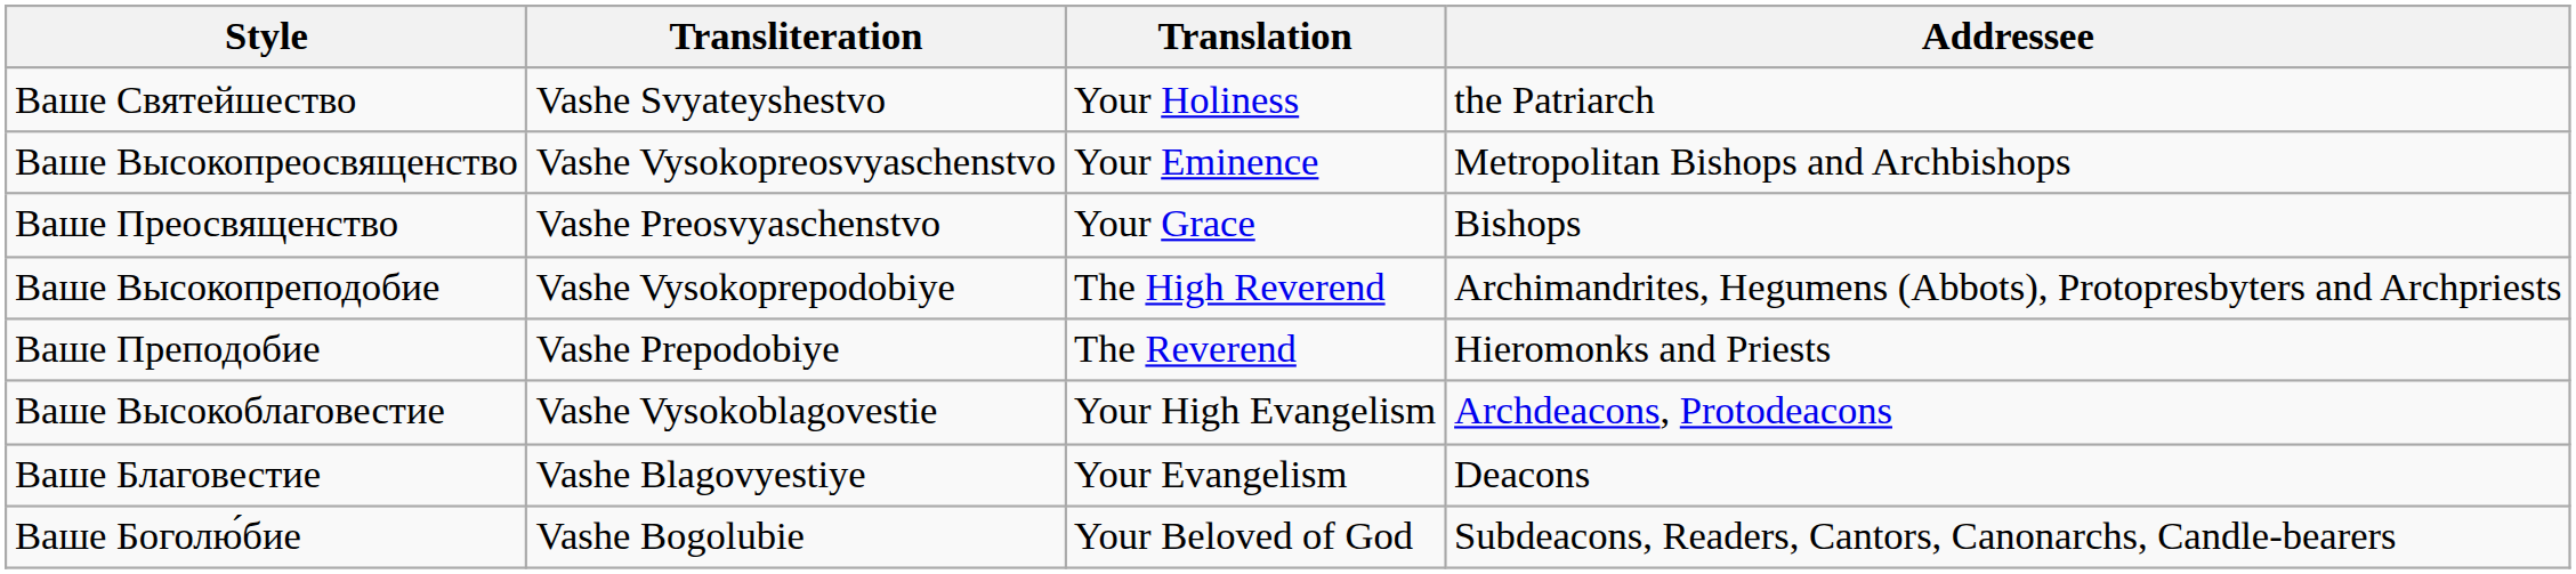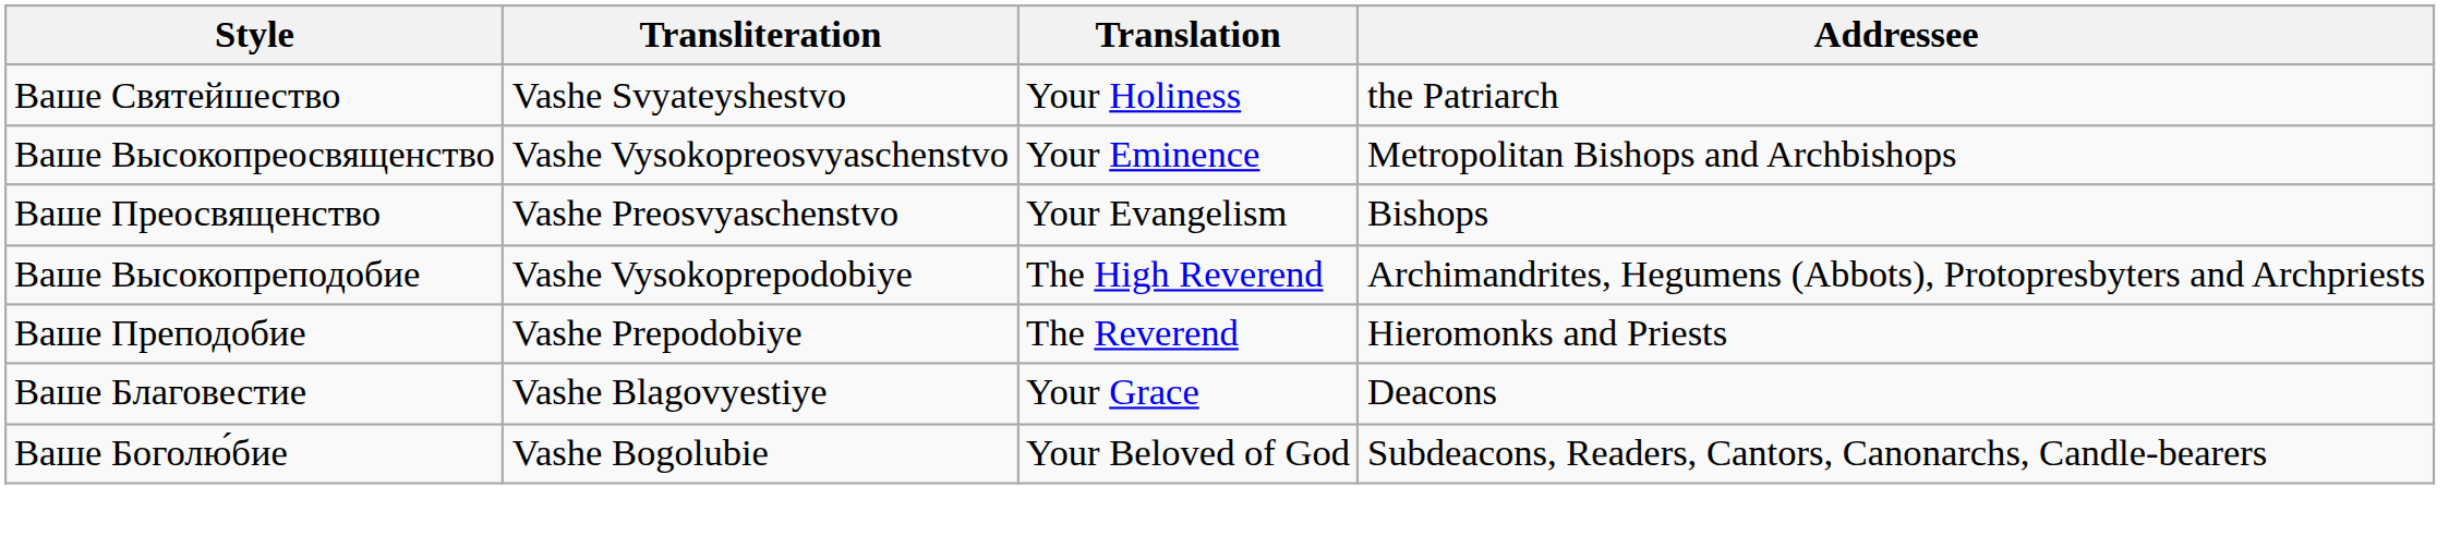 <table class="wikitable">
 <tr>
 <th scope="col">Style</th>
 <th scope="col">Transliteration</th>
 <th scope="col">Translation</th>
 <th scope="col">Addressee</th>
 </tr>
 <tr>
 <td>Ваше Святейшество</td>
 <td>Vashe Svyateyshestvo</td>
 <td>Your <a href='#'>Holiness</a></td>
 <td>the Patriarch</td>
 </tr>
 <tr>
 <td>Ваше Высокопреосвященство</td>
 <td>Vashe Vysokopreosvyaschenstvo</td>
 <td>Your <a href='#'>Eminence</a></td>
 <td>Metropolitan Bishops and Archbishops</td>
 </tr>
 <tr>
 <td>Ваше Преосвященство</td>
 <td>Vashe Preosvyaschenstvo</td>
-<td>Your <a href='#'>Grace</a></td>
+<td>Your Evangelism</td>
 <td>Bishops</td>
 </tr>
 <tr>
 <td>Ваше Высокопреподобие</td>
 <td>Vashe Vysokoprepodobiye</td>
 <td>The <a href='#'>High Reverend</a></td>
 <td>Archimandrites, Hegumens (Abbots), Protopresbyters and Archpriests</td>
 </tr>
 <tr>
 <td>Ваше Преподобие</td>
 <td>Vashe Prepodobiye</td>
 <td>The <a href='#'>Reverend</a></td>
 <td>Hieromonks and Priests</td>
 </tr>
 <tr>
-<td>Ваше Высокоблаговестие</td>
-<td>Vashe Vysokoblagovestie</td>
-<td>Your High Evangelism</td>
-<td><a href='#'>Archdeacons</a>, <a href='#'>Protodeacons</a></td>
-</tr>
-<tr>
 <td>Ваше Благовестие</td>
 <td>Vashe Blagovyestiye</td>
-<td>Your Evangelism</td>
+<td>Your <a href='#'>Grace</a></td>
 <td>Deacons</td>
 </tr>
 <tr>
 <td>Ваше Боголю́бие</td>
 <td>Vashe Bogolubie</td>
 <td>Your Beloved of God</td>
 <td>Subdeacons, Readers, Cantors, Canonarchs, Candle-bearers</td>
 </tr>
 </table>
